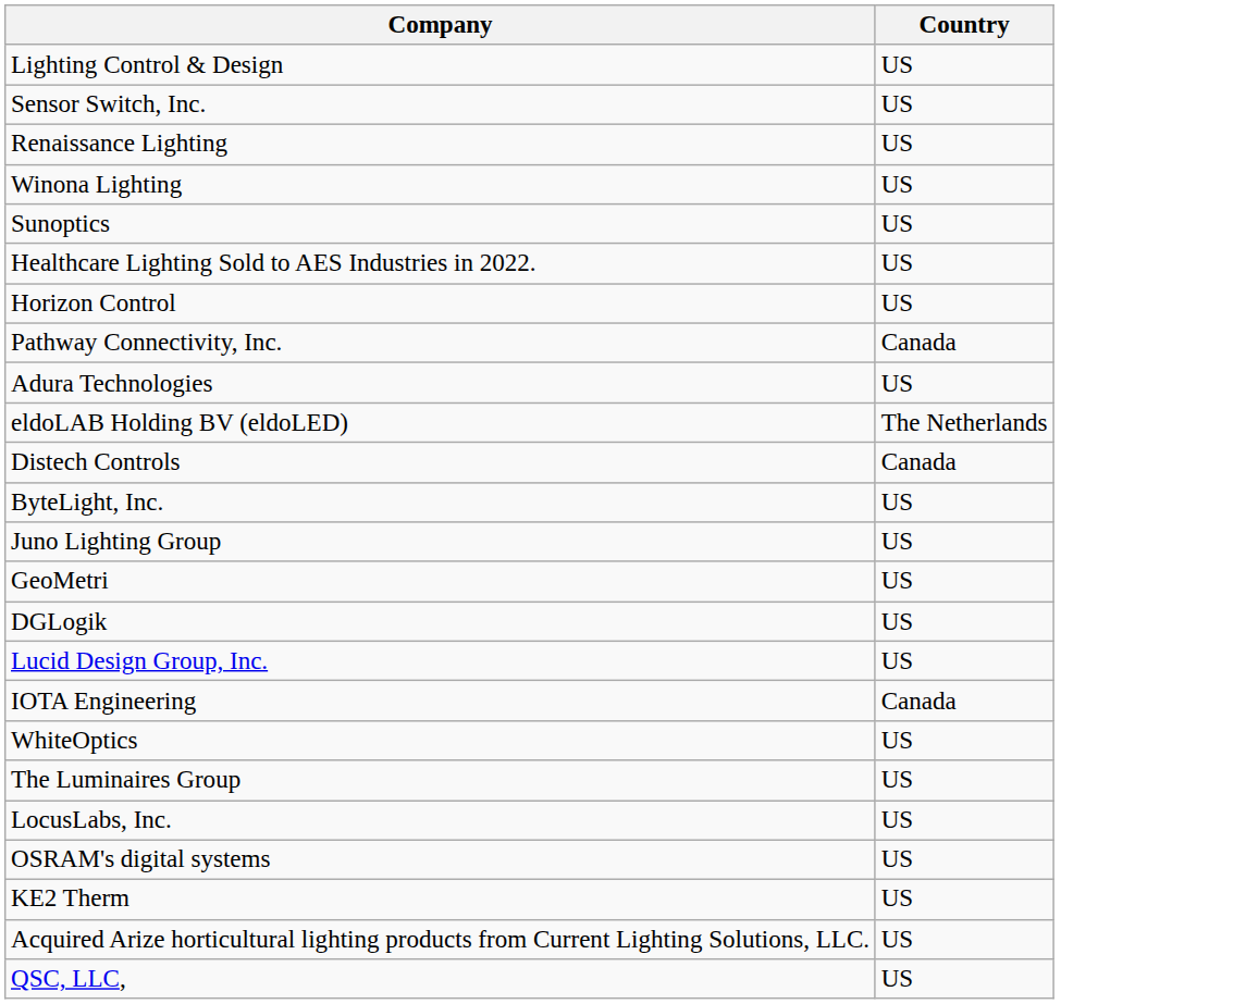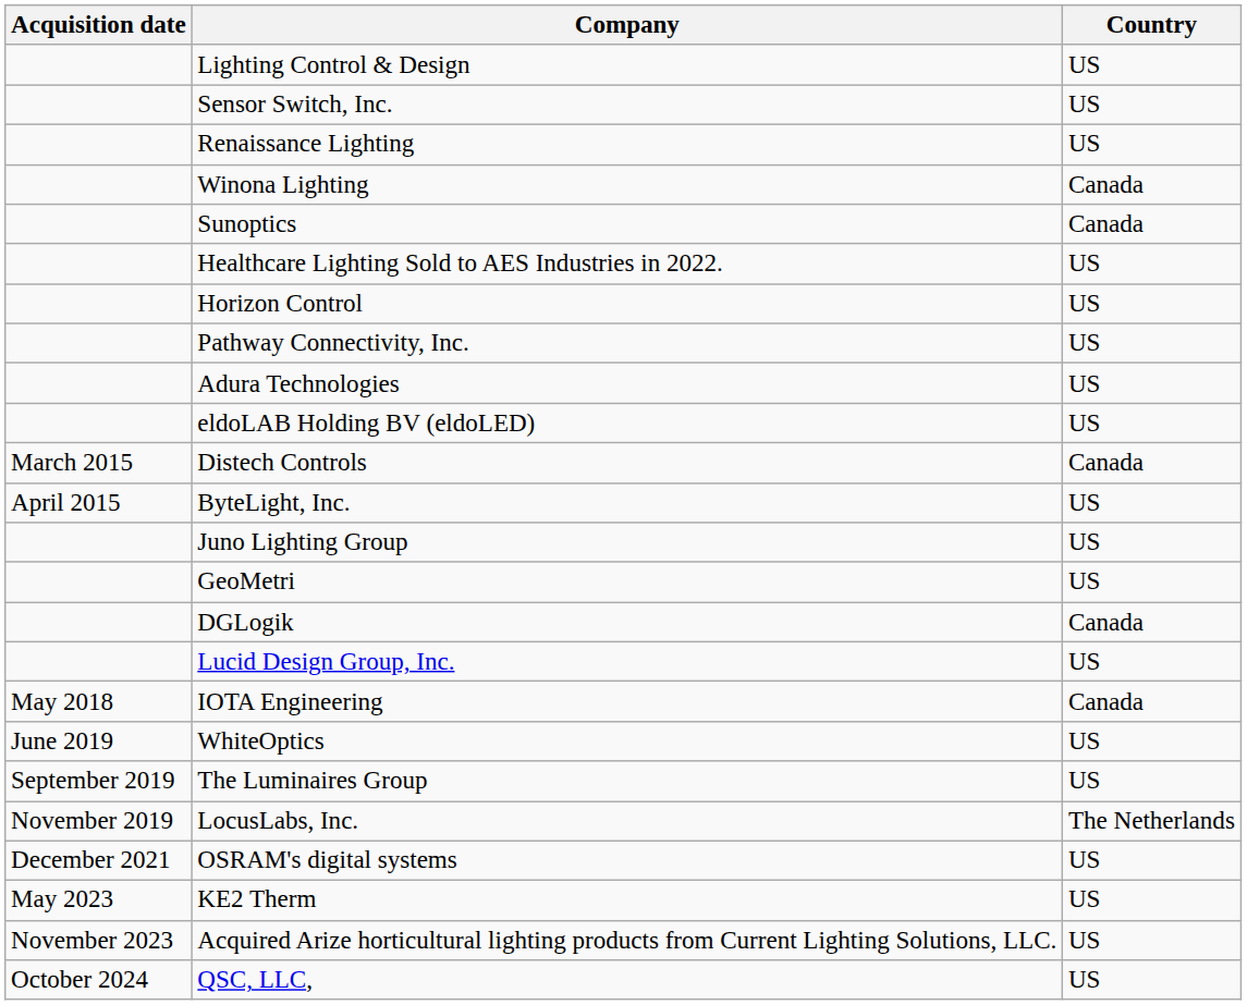 <table class="wikitable sortable">
 <tr>
+<th>Acquisition date</th>
 <th>Company</th>
 <th>Country</th>
 </tr>
 <tr>
+<td></td>
 <td>Lighting Control & Design</td>
 <td>US</td>
 </tr>
 <tr>
+<td></td>
 <td>Sensor Switch, Inc.</td>
 <td>US</td>
 </tr>
 <tr>
+<td></td>
 <td>Renaissance Lighting</td>
 <td>US</td>
 </tr>
 <tr>
+<td></td>
 <td>Winona Lighting</td>
-<td>US</td>
+<td>Canada</td>
 </tr>
 <tr>
+<td></td>
 <td>Sunoptics</td>
-<td>US</td>
+<td>Canada</td>
 </tr>
 <tr>
+<td></td>
 <td>Healthcare Lighting Sold to AES Industries in 2022.</td>
 <td>US</td>
 </tr>
 <tr>
+<td></td>
 <td>Horizon Control</td>
 <td>US</td>
 </tr>
 <tr>
+<td></td>
 <td>Pathway Connectivity, Inc.</td>
-<td>Canada</td>
+<td>US</td>
 </tr>
 <tr>
+<td></td>
 <td>Adura Technologies</td>
 <td>US</td>
 </tr>
 <tr>
+<td></td>
 <td>eldoLAB Holding BV (eldoLED)</td>
-<td>The Netherlands</td>
+<td>US</td>
 </tr>
 <tr>
+<td>March 2015</td>
 <td>Distech Controls</td>
 <td>Canada</td>
 </tr>
 <tr>
+<td>April 2015</td>
 <td>ByteLight, Inc.</td>
 <td>US</td>
 </tr>
 <tr>
+<td></td>
 <td>Juno Lighting Group </td>
 <td>US</td>
 </tr>
 <tr>
+<td></td>
 <td>GeoMetri</td>
 <td>US</td>
 </tr>
 <tr>
+<td></td>
 <td>DGLogik</td>
-<td>US</td>
+<td>Canada</td>
 </tr>
 <tr>
+<td></td>
 <td><a href='#'>Lucid Design Group, Inc.</a></td>
 <td>US</td>
 </tr>
 <tr>
+<td>May 2018</td>
 <td>IOTA Engineering</td>
 <td>Canada</td>
 </tr>
 <tr>
+<td>June 2019</td>
 <td>WhiteOptics</td>
 <td>US</td>
 </tr>
 <tr>
+<td>September 2019</td>
 <td>The Luminaires Group</td>
 <td>US</td>
 </tr>
 <tr>
+<td>November 2019</td>
 <td>LocusLabs, Inc.</td>
-<td>US</td>
+<td>The Netherlands</td>
 </tr>
 <tr>
+<td>December 2021</td>
 <td>OSRAM's digital systems</td>
 <td>US</td>
 </tr>
 <tr>
+<td>May 2023</td>
 <td>KE2 Therm</td>
 <td>US</td>
 </tr>
 <tr>
+<td>November 2023</td>
 <td>Acquired Arize horticultural lighting products from Current Lighting Solutions, LLC.</td>
 <td>US</td>
 </tr>
 <tr>
+<td>October 2024</td>
 <td><a href='#'>QSC, LLC</a>,</td>
 <td>US</td>
 </tr>
 </table>
